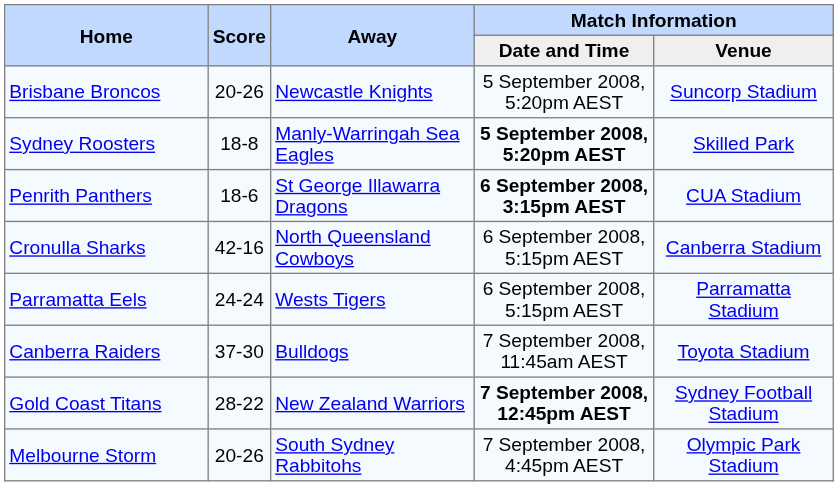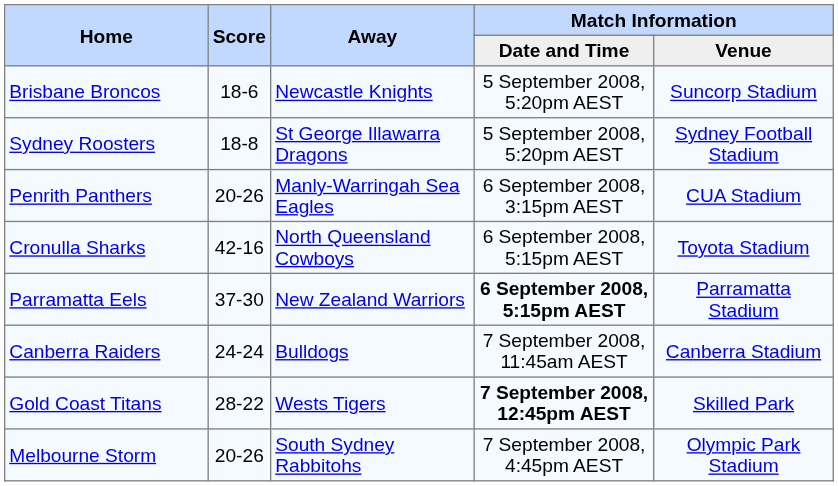 <table border=1 style="border-collapse:collapse; font-size:90%;" cellpadding=3 cellspacing=0 width=100%>
 <tr bgcolor=#C1D8FF>
 <th rowspan=2 width=25%>Home</th>
 <th rowspan=2 width=6%>Score</th>
 <th rowspan=2 width=25%>Away</th>
 <th colspan=6>Match Information</th>
 </tr>
 <tr bgcolor=#EFEFEF>
 <th width=22%>Date and Time</th>
 <th width=22%>Venue</th>
 </tr>
 <tr align=center bgcolor=#F5FAFF>
 <td align=left> <a href='#'>Brisbane Broncos</a></td>
-<td>20-26</td>
+<td>18-6</td>
 <td align=left> <a href='#'>Newcastle Knights</a></td>
 <td>5 September 2008, 5:20pm AEST</td>
 <td><a href='#'>Suncorp Stadium</a></td>
 </tr>
 <tr align=center bgcolor=#F5FAFF>
 <td align=left> <a href='#'>Sydney Roosters</a></td>
 <td>18-8</td>
-<td align=left> <a href='#'>Manly-Warringah Sea Eagles</a></td>
-<td><strong>5 September 2008, 5:20pm AEST</strong></td>
-<td><a href='#'>Skilled Park</a></td>
+<td align=left> <a href='#'>St George Illawarra Dragons</a></td>
+<td>5 September 2008, 5:20pm AEST</td>
+<td><a href='#'>Sydney Football Stadium</a></td>
 </tr>
 <tr align=center bgcolor=#F5FAFF>
 <td align=left> <a href='#'>Penrith Panthers</a></td>
-<td>18-6</td>
-<td align=left> <a href='#'>St George Illawarra Dragons</a></td>
-<td><strong>6 September 2008, 3:15pm AEST</strong></td>
+<td>20-26</td>
+<td align=left> <a href='#'>Manly-Warringah Sea Eagles</a></td>
+<td>6 September 2008, 3:15pm AEST</td>
 <td><a href='#'>CUA Stadium</a></td>
 </tr>
 <tr align=center bgcolor=#F5FAFF>
 <td align=left> <a href='#'>Cronulla Sharks</a></td>
 <td>42-16</td>
 <td align=left> <a href='#'>North Queensland Cowboys</a></td>
 <td>6 September 2008, 5:15pm AEST</td>
-<td><a href='#'>Canberra Stadium</a></td>
+<td><a href='#'>Toyota Stadium</a></td>
 </tr>
 <tr align=center bgcolor=#F5FAFF>
 <td align=left> <a href='#'>Parramatta Eels</a></td>
-<td>24-24</td>
-<td align=left> <a href='#'>Wests Tigers</a></td>
-<td>6 September 2008, 5:15pm AEST</td>
+<td>37-30</td>
+<td align=left> <a href='#'>New Zealand Warriors</a></td>
+<td><strong>6 September 2008, 5:15pm AEST</strong></td>
 <td><a href='#'>Parramatta Stadium</a></td>
 </tr>
 <tr align=center bgcolor=#F5FAFF>
 <td align=left> <a href='#'>Canberra Raiders</a></td>
-<td>37-30</td>
+<td>24-24</td>
 <td align=left> <a href='#'>Bulldogs</a></td>
 <td>7 September 2008, 11:45am AEST</td>
-<td><a href='#'>Toyota Stadium</a></td>
+<td><a href='#'>Canberra Stadium</a></td>
 </tr>
 <tr align=center bgcolor=#F5FAFF>
 <td align=left> <a href='#'>Gold Coast Titans</a></td>
 <td>28-22</td>
-<td align=left> <a href='#'>New Zealand Warriors</a></td>
+<td align=left> <a href='#'>Wests Tigers</a></td>
 <td><strong>7 September 2008, 12:45pm AEST</strong></td>
-<td><a href='#'>Sydney Football Stadium</a></td>
+<td><a href='#'>Skilled Park</a></td>
 </tr>
 <tr align=center bgcolor=#F5FAFF>
 <td align=left> <a href='#'>Melbourne Storm</a></td>
 <td>20-26</td>
 <td align=left> <a href='#'>South Sydney Rabbitohs</a></td>
 <td>7 September 2008, 4:45pm AEST</td>
 <td><a href='#'>Olympic Park Stadium</a></td>
 </tr>
 </table>
